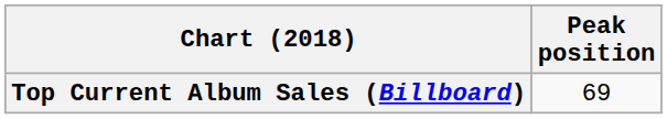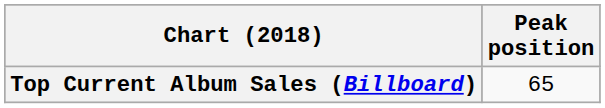 <table class="wikitable sortable plainrowheaders" style="text-align:center">
 <tr>
 <th scope="col">Chart (2018)</th>
 <th scope="col">Peak<br> position</th>
 </tr>
 <tr>
 <th scope="row">Top Current Album Sales (<a href='#'><em>Billboard</em></a>)</th>
-<td>69</td>
+<td>65</td>
 </tr>
 </table>
